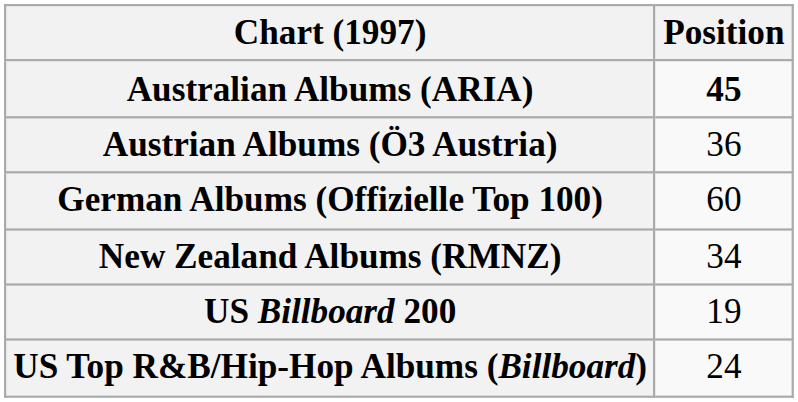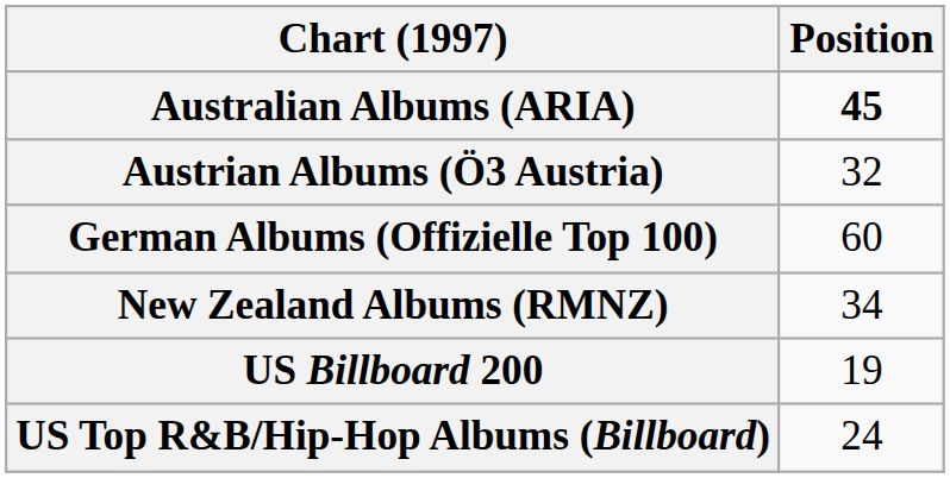 <table class="wikitable sortable plainrowheaders" style="text-align:center;">
 <tr>
 <th scope="col">Chart (1997)</th>
 <th scope="col">Position</th>
 </tr>
 <tr>
 <th scope="row">Australian Albums (ARIA)</th>
 <td><strong>45</strong></td>
 </tr>
 <tr>
 <th scope="row">Austrian Albums (Ö3 Austria)</th>
-<td>36</td>
+<td>32</td>
 </tr>
 <tr>
 <th scope="row">German Albums (Offizielle Top 100)</th>
 <td>60</td>
 </tr>
 <tr>
 <th scope="row">New Zealand Albums (RMNZ)</th>
 <td>34</td>
 </tr>
 <tr>
 <th scope="row">US <em>Billboard</em> 200</th>
 <td>19</td>
 </tr>
 <tr>
 <th scope="row">US Top R&B/Hip-Hop Albums (<em>Billboard</em>)</th>
 <td>24</td>
 </tr>
 </table>
